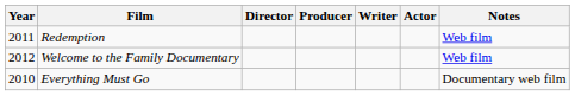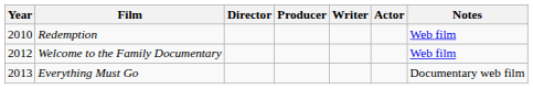 <table class="wikitable">
 <tr>
 <th>Year</th>
 <th>Film</th>
 <th>Director</th>
 <th>Producer</th>
 <th>Writer</th>
 <th>Actor</th>
 <th>Notes</th>
 </tr>
 <tr>
-<td>2011</td>
+<td>2010</td>
 <td><em>Redemption</em></td>
 <td></td>
 <td></td>
 <td></td>
 <td></td>
 <td><a href='#'>Web film</a></td>
 </tr>
 <tr>
 <td>2012</td>
 <td><em>Welcome to the Family Documentary</em></td>
 <td></td>
 <td></td>
 <td></td>
 <td></td>
 <td><a href='#'>Web film</a></td>
 </tr>
 <tr>
-<td>2010</td>
+<td>2013</td>
 <td><em>Everything Must Go</em></td>
 <td></td>
 <td></td>
 <td></td>
 <td></td>
 <td>Documentary web film</td>
 </tr>
 </table>
